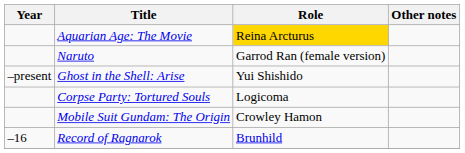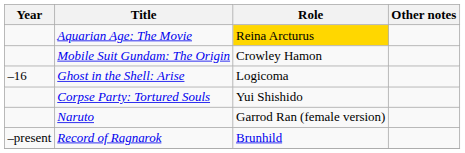 <table class="wikitable">
 <tr>
 <th>Year</th>
 <th>Title</th>
 <th>Role</th>
 <th>Other notes</th>
 </tr>
 <tr>
 <td></td>
 <td><em><a href='#'>Aquarian Age: The Movie</a></em></td>
 <td style="background: gold;">Reina Arcturus</td>
 <td></td>
 </tr>
 <tr>
 <td></td>
+<td><em><a href='#'>Mobile Suit Gundam: The Origin</a></em></td>
+<td>Crowley Hamon</td>
+<td></td>
+</tr>
+<tr>
+<td>–16</td>
+<td><em><a href='#'>Ghost in the Shell: Arise</a></em></td>
+<td>Logicoma</td>
+<td></td>
+</tr>
+<tr>
+<td></td>
+<td><em><a href='#'>Corpse Party: Tortured Souls</a></em></td>
+<td>Yui Shishido</td>
+<td></td>
+</tr>
+<tr>
+<td></td>
 <td><em><a href='#'>Naruto</a></em></td>
 <td>Garrod Ran (female version)</td>
 <td></td>
 </tr>
 <tr>
 <td>–present</td>
-<td><em><a href='#'>Ghost in the Shell: Arise</a></em></td>
-<td>Yui Shishido</td>
-<td></td>
-</tr>
-<tr>
-<td></td>
-<td><em><a href='#'>Corpse Party: Tortured Souls</a></em></td>
-<td>Logicoma</td>
-<td></td>
-</tr>
-<tr>
-<td></td>
-<td><em><a href='#'>Mobile Suit Gundam: The Origin</a></em></td>
-<td>Crowley Hamon</td>
-<td></td>
-</tr>
-<tr>
-<td>–16</td>
 <td><em><a href='#'>Record of Ragnarok</a></em></td>
 <td><a href='#'>Brunhild</a></td>
 <td></td>
 </tr>
 <tr>
 </tr>
 </table>
